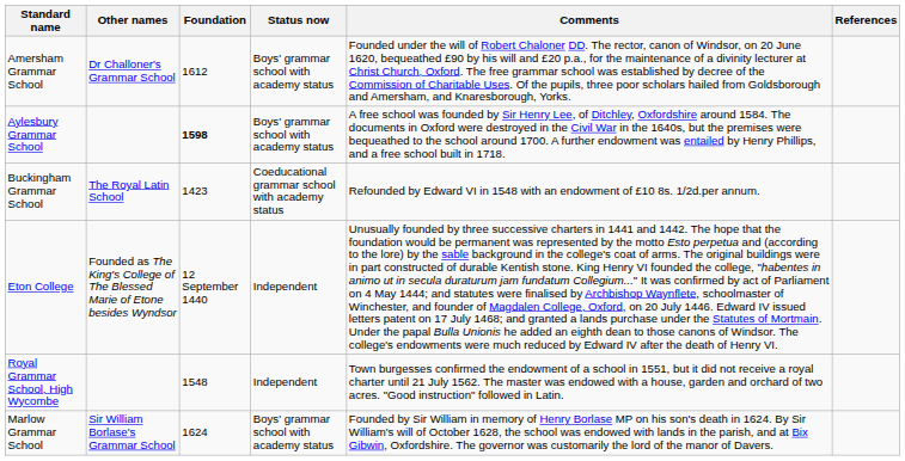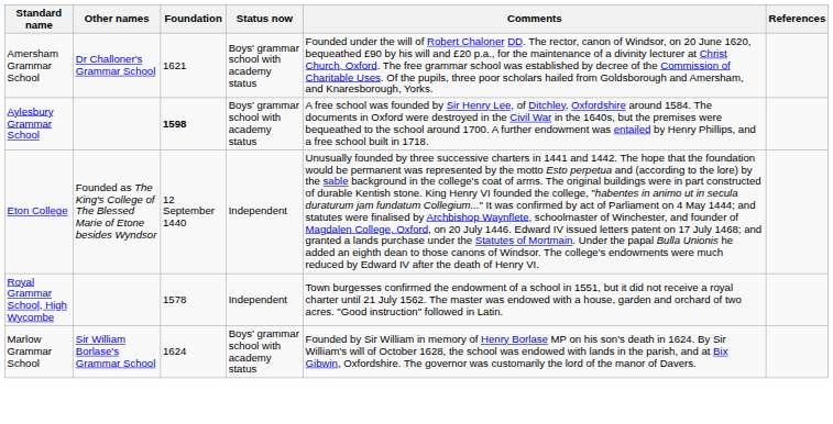 <table class="wikitable sortable">
 <tr>
 <th>Standard name</th>
 <th>Other names</th>
 <th>Foundation</th>
 <th>Status now</th>
 <th class=unsortable>Comments</th>
 <th class=unsortable>References</th>
 </tr>
 <tr>
 <td>Amersham Grammar School</td>
 <td><a href='#'>Dr Challoner's Grammar School</a></td>
-<td>1612</td>
+<td>1621</td>
 <td>Boys' grammar school with academy status</td>
 <td>Founded under the will of <a href='#'>Robert Chaloner</a> <a href='#'>DD</a>. The rector, canon of Windsor, on 20 June 1620, bequeathed £90 by his will and £20 p.a., for the maintenance of a divinity lecturer at <a href='#'>Christ Church, Oxford</a>. The free grammar school was established by decree of the <a href='#'>Commission of Charitable Uses</a>. Of the pupils, three poor scholars hailed from Goldsborough and Amersham, and Knaresborough, Yorks.</td>
 <td></td>
 </tr>
 <tr>
 <td><a href='#'>Aylesbury Grammar School</a></td>
 <td></td>
 <td><strong>1598</strong></td>
 <td>Boys' grammar school with academy status</td>
 <td>A free school was founded by <a href='#'>Sir Henry Lee</a>, of <a href='#'>Ditchley</a>, <a href='#'>Oxfordshire</a> around 1584. The documents in Oxford were destroyed in the <a href='#'>Civil War</a> in the 1640s, but the premises were bequeathed to the school around 1700. A further endowment was <a href='#'>entailed</a> by Henry Phillips, and a free school built in 1718.</td>
 <td></td>
 </tr>
 <tr>
-<td>Buckingham Grammar School</td>
-<td><a href='#'>The Royal Latin School</a></td>
-<td>1423</td>
-<td>Coeducational grammar school with academy status</td>
-<td>Refounded by Edward VI in 1548 with an endowment of £10 8s. 1/2d.per annum.</td>
-<td></td>
-</tr>
-<tr>
 <td><a href='#'>Eton College</a></td>
 <td>Founded as <em>The King's College of The Blessed Marie of Etone besides Wyndsor</em></td>
 <td>12 September 1440</td>
 <td>Independent</td>
 <td>Unusually founded by three successive charters in 1441 and 1442. The hope that the foundation would be permanent was represented by the motto <em>Esto perpetua</em> and (according to the lore) by the <a href='#'>sable</a> background in the college's coat of arms. The original buildings were in part constructed of durable Kentish stone. King Henry VI founded the college, "<em>habentes in animo ut in secula duraturum jam fundatum Collegium...</em>"  It was confirmed by act of Parliament on 4 May 1444; and statutes were finalised by <a href='#'>Archbishop Waynflete</a>, schoolmaster of Winchester, and founder of <a href='#'>Magdalen College, Oxford</a>, on 20 July 1446. Edward IV issued letters patent on 17 July 1468; and granted a lands purchase under the <a href='#'>Statutes of Mortmain</a>. Under the papal <em>Bulla Unionis</em> he added an eighth dean to those canons of Windsor. The college's endowments were much reduced by Edward IV after the death of Henry VI.</td>
 <td></td>
 </tr>
 <tr>
 <td><a href='#'>Royal Grammar School, High Wycombe</a></td>
 <td></td>
-<td>1548</td>
+<td>1578</td>
 <td>Independent</td>
 <td>Town burgesses confirmed the endowment of a school in 1551, but it did not receive a royal charter until 21 July 1562. The master was endowed with a house, garden and orchard of two acres. "Good instruction" followed in Latin.</td>
 <td></td>
 </tr>
 <tr>
 <td>Marlow Grammar School</td>
 <td><a href='#'>Sir William Borlase's Grammar School</a></td>
 <td>1624</td>
 <td>Boys' grammar school with academy status</td>
 <td>Founded by Sir William in memory of <a href='#'>Henry Borlase</a> MP on his son's death in 1624. By Sir William's will of October 1628, the school was endowed with lands in the parish, and at <a href='#'>Bix Gibwin</a>, Oxfordshire. The governor was customarily the lord of the manor of Davers.</td>
 <td></td>
 </tr>
 </table>
